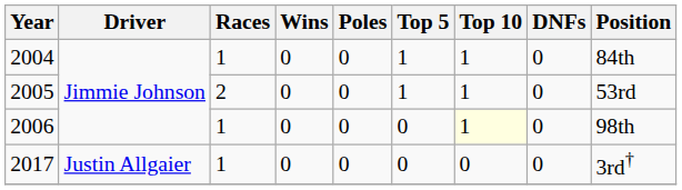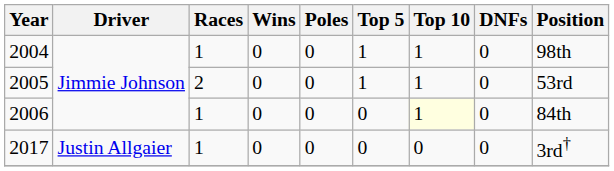 <table class="wikitable">
 <tr>
 <th>Year</th>
 <th>Driver</th>
 <th>Races</th>
 <th>Wins</th>
 <th>Poles</th>
 <th>Top 5</th>
 <th>Top 10</th>
 <th>DNFs</th>
 <th>Position</th>
 </tr>
 <tr>
 <td>2004</td>
 <td rowspan=3><a href='#'>Jimmie Johnson</a></td>
 <td>1</td>
 <td>0</td>
 <td>0</td>
 <td>1</td>
 <td>1</td>
 <td>0</td>
-<td>84th</td>
+<td>98th</td>
 </tr>
 <tr>
 <td>2005</td>
 <td>2</td>
 <td>0</td>
 <td>0</td>
 <td>1</td>
 <td>1</td>
 <td>0</td>
 <td>53rd</td>
 </tr>
 <tr>
 <td>2006</td>
 <td>1</td>
 <td>0</td>
 <td>0</td>
 <td>0</td>
 <td style="background: lightyellow;">1</td>
 <td>0</td>
-<td>98th</td>
+<td>84th</td>
 </tr>
 <tr>
 <td>2017</td>
 <td><a href='#'>Justin Allgaier</a></td>
 <td>1</td>
 <td>0</td>
 <td>0</td>
 <td>0</td>
 <td>0</td>
 <td>0</td>
 <td>3rd<sup>†</sup></td>
 </tr>
 <tr>
 </tr>
 </table>
